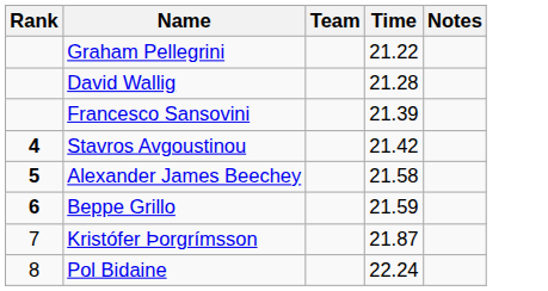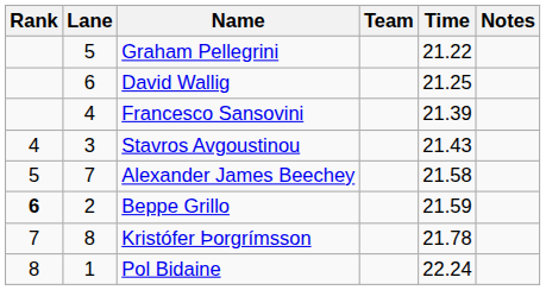 <table class="wikitable sortable" style="text-align:center">
 <tr>
 <th>Rank</th>
+<th>Lane</th>
 <th>Name</th>
 <th>Team</th>
 <th>Time</th>
 <th>Notes</th>
 </tr>
 <tr>
 <td></td>
+<td>5</td>
 <td align="left"><a href='#'>Graham Pellegrini</a></td>
 <td align=left></td>
 <td>21.22</td>
 <td></td>
 </tr>
 <tr>
 <td></td>
+<td>6</td>
 <td align="left"><a href='#'>David Wallig</a></td>
 <td align=left></td>
-<td>21.28</td>
+<td>21.25</td>
 <td></td>
 </tr>
 <tr>
 <td></td>
+<td>4</td>
 <td align="left"><a href='#'>Francesco Sansovini</a></td>
 <td align=left></td>
 <td>21.39</td>
 <td></td>
 </tr>
 <tr>
-<td><strong>4</strong></td>
+<td>4</td>
+<td>3</td>
 <td align="left"><a href='#'>Stavros Avgoustinou</a></td>
 <td align=left></td>
-<td>21.42</td>
+<td>21.43</td>
 <td></td>
 </tr>
 <tr>
-<td><strong>5</strong></td>
+<td>5</td>
+<td>7</td>
 <td align="left"><a href='#'>Alexander James Beechey</a></td>
 <td align=left></td>
 <td>21.58</td>
 <td></td>
 </tr>
 <tr>
 <td><strong>6</strong></td>
+<td>2</td>
 <td align="left"><a href='#'>Beppe Grillo</a></td>
 <td align=left></td>
 <td>21.59</td>
 <td></td>
 </tr>
 <tr>
 <td>7</td>
+<td>8</td>
 <td align="left"><a href='#'>Kristófer Þorgrímsson</a></td>
 <td align=left></td>
-<td>21.87</td>
+<td>21.78</td>
 <td></td>
 </tr>
 <tr>
 <td>8</td>
+<td>1</td>
 <td align="left"><a href='#'>Pol Bidaine</a></td>
 <td align=left></td>
 <td>22.24</td>
 <td></td>
 </tr>
 </table>
